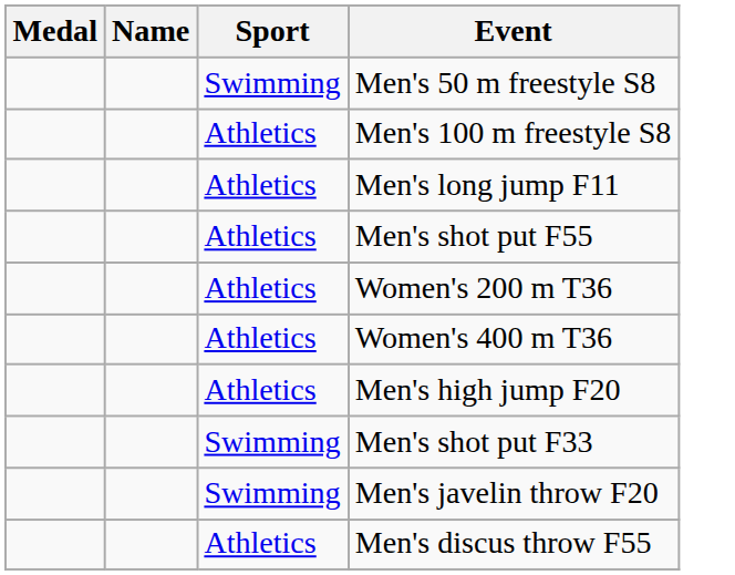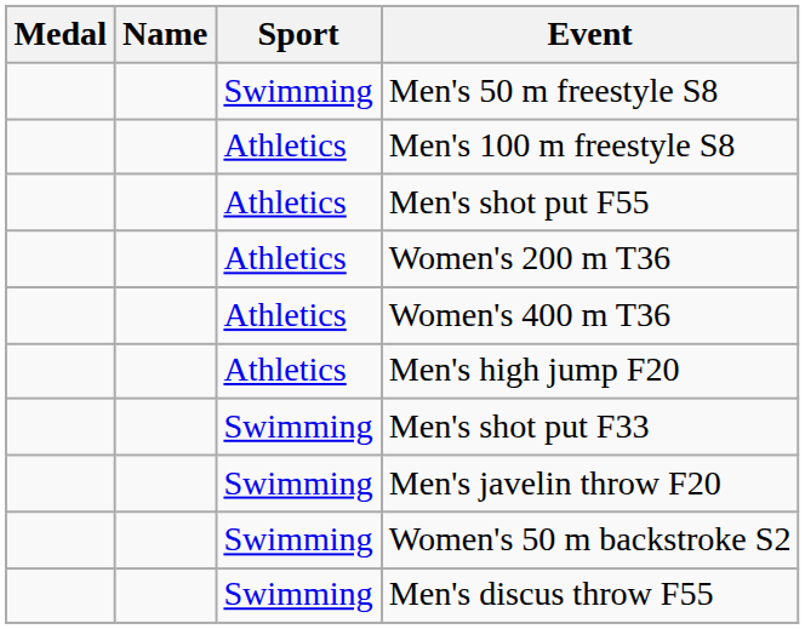 <table class="wikitable sortable" style="font-size: 90%;">
 <tr>
 <th>Medal</th>
 <th>Name</th>
 <th>Sport</th>
 <th>Event</th>
 </tr>
 <tr>
 <td></td>
 <td></td>
 <td><a href='#'>Swimming</a></td>
 <td>Men's 50 m freestyle S8</td>
 </tr>
 <tr>
 <td></td>
 <td></td>
 <td><a href='#'>Athletics</a></td>
 <td>Men's 100 m freestyle S8</td>
-</tr>
-<tr>
-<td></td>
-<td></td>
-<td><a href='#'>Athletics</a></td>
-<td>Men's long jump F11</td>
 </tr>
 <tr>
 <td></td>
 <td></td>
 <td><a href='#'>Athletics</a></td>
 <td>Men's shot put F55</td>
 </tr>
 <tr>
 <td></td>
 <td></td>
 <td><a href='#'>Athletics</a></td>
 <td>Women's 200 m T36</td>
 </tr>
 <tr>
 <td></td>
 <td></td>
 <td><a href='#'>Athletics</a></td>
 <td>Women's 400 m T36</td>
 </tr>
 <tr>
 <td></td>
 <td></td>
 <td><a href='#'>Athletics</a></td>
 <td>Men's high jump F20</td>
 </tr>
 <tr>
 <td></td>
 <td></td>
 <td><a href='#'>Swimming</a></td>
 <td>Men's shot put F33</td>
 </tr>
 <tr>
 <td></td>
 <td></td>
 <td><a href='#'>Swimming</a></td>
 <td>Men's javelin throw F20</td>
 </tr>
 <tr>
 <td></td>
 <td></td>
-<td><a href='#'>Athletics</a></td>
+<td><a href='#'>Swimming</a></td>
+<td>Women's 50 m backstroke S2</td>
+</tr>
+<tr>
+<td></td>
+<td></td>
+<td><a href='#'>Swimming</a></td>
 <td>Men's discus throw F55</td>
 </tr>
 </table>
